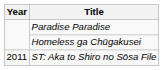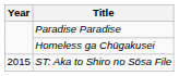 <table class="wikitable">
 <tr>
 <th>Year</th>
 <th>Title</th>
 </tr>
 <tr>
 <td rowspan="2"></td>
 <td><em>Paradise Paradise</em></td>
 </tr>
 <tr>
 <td><em>Homeless ga Chūgakusei</em></td>
 </tr>
 <tr>
-<td>2011</td>
+<td>2015</td>
 <td><em>ST: Aka to Shiro no Sōsa File</em></td>
 </tr>
 </table>
